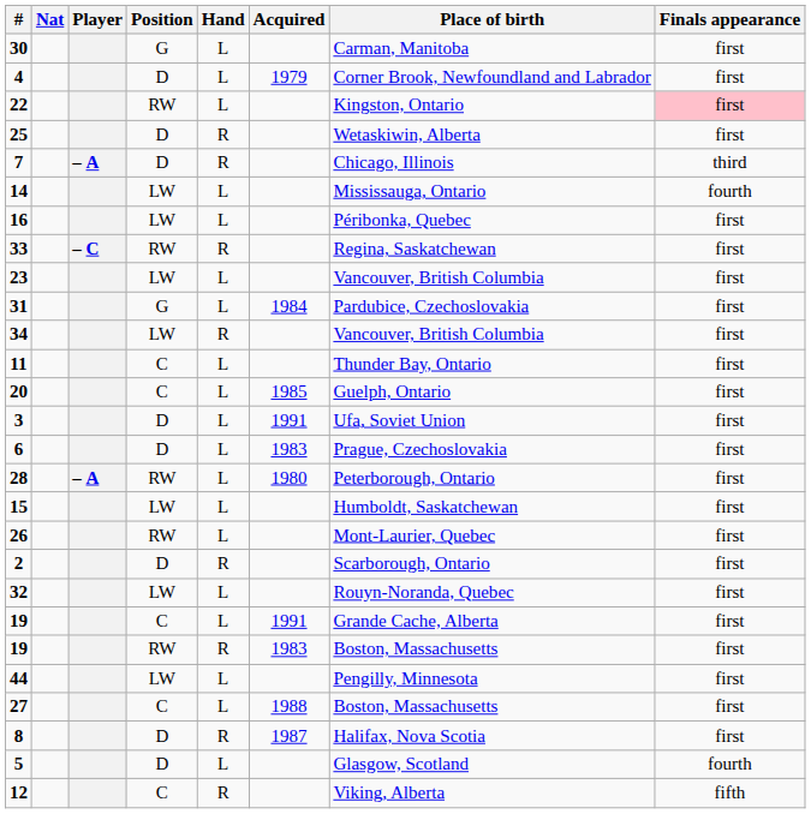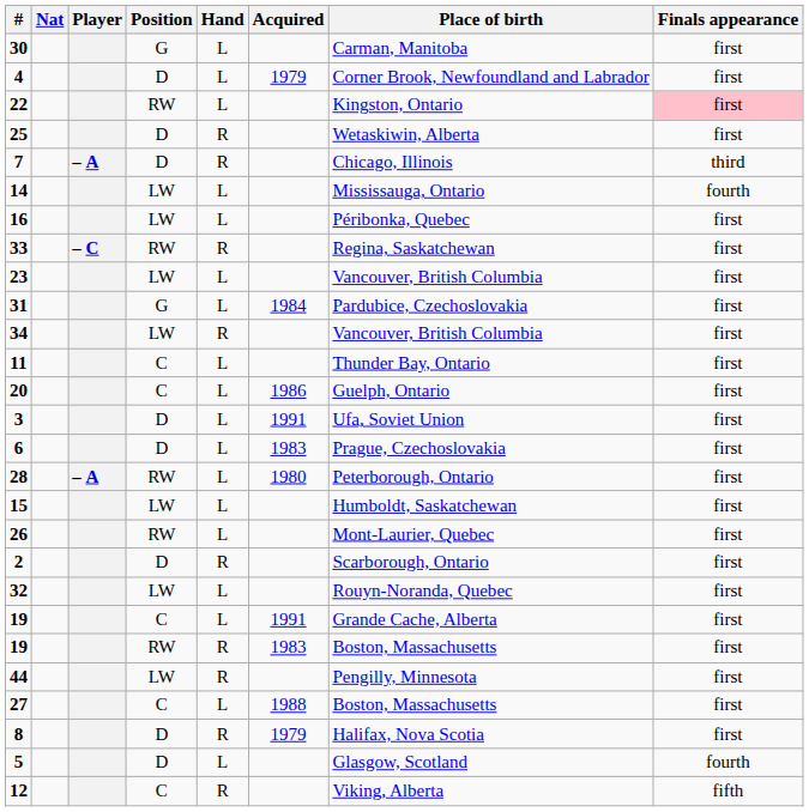 <table class="sortable wikitable plainrowheaders" style="text-align:center;">
 <tr style="background:#ddd;">
 <th scope="col">#</th>
 <th scope="col"><a href='#'>Nat</a></th>
 <th scope="col">Player</th>
 <th scope="col">Position</th>
 <th scope="col">Hand</th>
 <th scope="col">Acquired</th>
 <th scope="col" class="unsortable">Place of birth</th>
 <th scope="col" class="unsortable">Finals appearance</th>
 </tr>
 <tr>
 <td><strong>30</strong></td>
 <td></td>
 <th scope="row" style="text-align:left;"></th>
 <td>G</td>
 <td>L</td>
 <td></td>
 <td style="text-align:left;"><a href='#'>Carman, Manitoba</a></td>
 <td>first</td>
 </tr>
 <tr>
 <td><strong>4</strong></td>
 <td></td>
 <th scope="row" style="text-align:left;"></th>
 <td>D</td>
 <td>L</td>
 <td><a href='#'>1979</a></td>
 <td style="text-align:left;"><a href='#'>Corner Brook, Newfoundland and Labrador</a></td>
 <td>first</td>
 </tr>
 <tr>
 <td><strong>22</strong></td>
 <td></td>
 <th scope="row" style="text-align:left;"></th>
 <td>RW</td>
 <td>L</td>
 <td></td>
 <td style="text-align:left;"><a href='#'>Kingston, Ontario</a></td>
 <td style="background: pink;">first</td>
 </tr>
 <tr>
 <td><strong>25</strong></td>
 <td></td>
 <th scope="row" style="text-align:left;"></th>
 <td>D</td>
 <td>R</td>
 <td></td>
 <td style="text-align:left;"><a href='#'>Wetaskiwin, Alberta</a></td>
 <td>first</td>
 </tr>
 <tr>
 <td><strong>7</strong></td>
 <td></td>
 <th scope="row" style="text-align:left;"> – <strong><a href='#'>A</a></strong></th>
 <td>D</td>
 <td>R</td>
 <td></td>
 <td style="text-align:left;"><a href='#'>Chicago, Illinois</a></td>
 <td>third </td>
 </tr>
 <tr>
 <td><strong>14</strong></td>
 <td></td>
 <th scope="row" style="text-align:left;"></th>
 <td>LW</td>
 <td>L</td>
 <td></td>
 <td style="text-align:left;"><a href='#'>Mississauga, Ontario</a></td>
 <td>fourth </td>
 </tr>
 <tr>
 <td><strong>16</strong></td>
 <td></td>
 <th scope="row" style="text-align:left;"></th>
 <td>LW</td>
 <td>L</td>
 <td></td>
 <td style="text-align:left;"><a href='#'>Péribonka, Quebec</a></td>
 <td>first</td>
 </tr>
 <tr>
 <td><strong>33</strong></td>
 <td></td>
 <th scope="row" style="text-align:left;"> – <strong><a href='#'>C</a></strong></th>
 <td>RW</td>
 <td>R</td>
 <td></td>
 <td style="text-align:left;"><a href='#'>Regina, Saskatchewan</a></td>
 <td>first</td>
 </tr>
 <tr>
 <td><strong>23</strong></td>
 <td></td>
 <th scope="row" style="text-align:left;"></th>
 <td>LW</td>
 <td>L</td>
 <td></td>
 <td style="text-align:left;"><a href='#'>Vancouver, British Columbia</a></td>
 <td>first</td>
 </tr>
 <tr>
 <td><strong>31</strong></td>
 <td></td>
 <th scope="row" style="text-align:left;"></th>
 <td>G</td>
 <td>L</td>
 <td><a href='#'>1984</a></td>
 <td style="text-align:left;"><a href='#'>Pardubice, Czechoslovakia</a></td>
 <td>first</td>
 </tr>
 <tr>
 <td><strong>34</strong></td>
 <td></td>
 <th scope="row" style="text-align:left;"></th>
 <td>LW</td>
 <td>R</td>
 <td></td>
 <td style="text-align:left;"><a href='#'>Vancouver, British Columbia</a></td>
 <td>first </td>
 </tr>
 <tr>
 <td><strong>11</strong></td>
 <td></td>
 <th scope="row" style="text-align:left;"></th>
 <td>C</td>
 <td>L</td>
 <td></td>
 <td style="text-align:left;"><a href='#'>Thunder Bay, Ontario</a></td>
 <td>first </td>
 </tr>
 <tr>
 <td><strong>20</strong></td>
 <td></td>
 <th scope="row" style="text-align:left;"></th>
 <td>C</td>
 <td>L</td>
-<td><a href='#'>1985</a></td>
+<td><a href='#'>1986</a></td>
 <td style="text-align:left;"><a href='#'>Guelph, Ontario</a></td>
 <td>first</td>
 </tr>
 <tr>
 <td><strong>3</strong></td>
 <td></td>
 <th scope="row" style="text-align:left;"></th>
 <td>D</td>
 <td>L</td>
 <td><a href='#'>1991</a></td>
 <td style="text-align:left;"><a href='#'>Ufa, Soviet Union</a></td>
 <td>first</td>
 </tr>
 <tr>
 <td><strong>6</strong></td>
 <td></td>
 <th scope="row" style="text-align:left;"></th>
 <td>D</td>
 <td>L</td>
 <td><a href='#'>1983</a></td>
 <td style="text-align:left;"><a href='#'>Prague, Czechoslovakia</a></td>
 <td>first</td>
 </tr>
 <tr>
 <td><strong>28</strong></td>
 <td></td>
 <th scope="row" style="text-align:left;"> – <strong><a href='#'>A</a></strong></th>
 <td>RW</td>
 <td>L</td>
 <td><a href='#'>1980</a></td>
 <td style="text-align:left;"><a href='#'>Peterborough, Ontario</a></td>
 <td>first</td>
 </tr>
 <tr>
 <td><strong>15</strong></td>
 <td></td>
 <th scope="row" style="text-align:left;"></th>
 <td>LW</td>
 <td>L</td>
 <td></td>
 <td style="text-align:left;"><a href='#'>Humboldt, Saskatchewan</a></td>
 <td>first </td>
 </tr>
 <tr>
 <td><strong>26</strong></td>
 <td></td>
 <th scope="row" style="text-align:left;"></th>
 <td>RW</td>
 <td>L</td>
 <td></td>
 <td style="text-align:left;"><a href='#'>Mont-Laurier, Quebec</a></td>
 <td>first</td>
 </tr>
 <tr>
 <td><strong>2</strong></td>
 <td></td>
 <th scope="row" style="text-align:left;"></th>
 <td>D</td>
 <td>R</td>
 <td></td>
 <td style="text-align:left;"><a href='#'>Scarborough, Ontario</a></td>
 <td>first</td>
 </tr>
 <tr>
 <td><strong>32</strong></td>
 <td></td>
 <th scope="row" style="text-align:left;"></th>
 <td>LW</td>
 <td>L</td>
 <td></td>
 <td style="text-align:left;"><a href='#'>Rouyn-Noranda, Quebec</a></td>
 <td>first</td>
 </tr>
 <tr>
 <td><strong>19</strong></td>
 <td></td>
 <th scope="row" style="text-align:left;"></th>
 <td>C</td>
 <td>L</td>
 <td><a href='#'>1991</a></td>
 <td style="text-align:left;"><a href='#'>Grande Cache, Alberta</a></td>
 <td>first </td>
 </tr>
 <tr>
 <td><strong>19</strong></td>
 <td></td>
 <th scope="row" style="text-align:left;"></th>
 <td>RW</td>
 <td>R</td>
 <td><a href='#'>1983</a></td>
 <td style="text-align:left;"><a href='#'>Boston, Massachusetts</a></td>
 <td>first</td>
 </tr>
 <tr>
 <td><strong>44</strong></td>
 <td></td>
 <th scope="row" style="text-align:left;"></th>
 <td>LW</td>
-<td>L</td>
+<td>R</td>
 <td></td>
 <td style="text-align:left;"><a href='#'>Pengilly, Minnesota</a></td>
 <td>first</td>
 </tr>
 <tr>
 <td><strong>27</strong></td>
 <td></td>
 <th scope="row" style="text-align:left;"></th>
 <td>C</td>
 <td>L</td>
 <td><a href='#'>1988</a></td>
 <td style="text-align:left;"><a href='#'>Boston, Massachusetts</a></td>
 <td>first</td>
 </tr>
 <tr>
 <td><strong>8</strong></td>
 <td></td>
 <th scope="row" style="text-align:left;"></th>
 <td>D</td>
 <td>R</td>
-<td><a href='#'>1987</a></td>
+<td><a href='#'>1979</a></td>
 <td style="text-align:left;"><a href='#'>Halifax, Nova Scotia</a></td>
 <td>first</td>
 </tr>
 <tr>
 <td><strong>5</strong></td>
 <td></td>
 <th scope="row" style="text-align:left;"></th>
 <td>D</td>
 <td>L</td>
 <td></td>
 <td style="text-align:left;"><a href='#'>Glasgow, Scotland</a></td>
 <td>fourth </td>
 </tr>
 <tr>
 <td><strong>12</strong></td>
 <td></td>
 <th scope="row" style="text-align:left;"></th>
 <td>C</td>
 <td>R</td>
 <td></td>
 <td style="text-align:left;"><a href='#'>Viking, Alberta</a></td>
 <td>fifth </td>
 </tr>
 </table>
